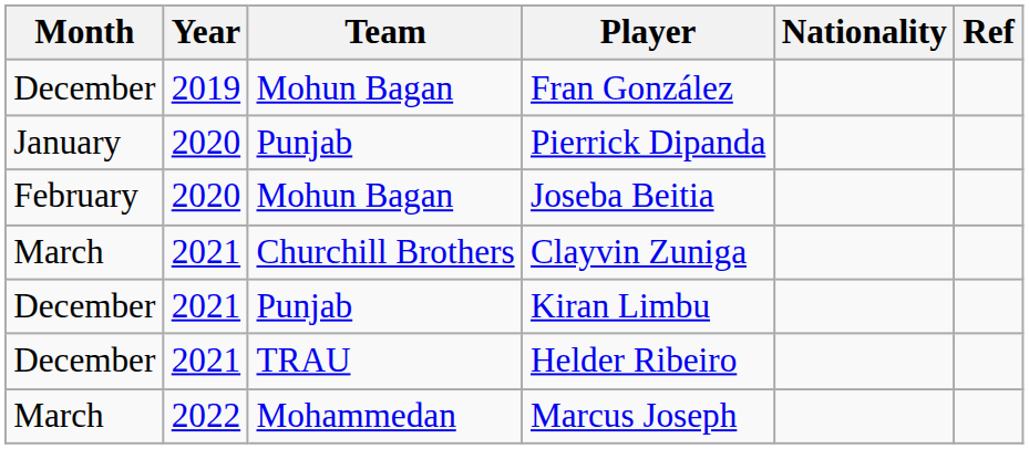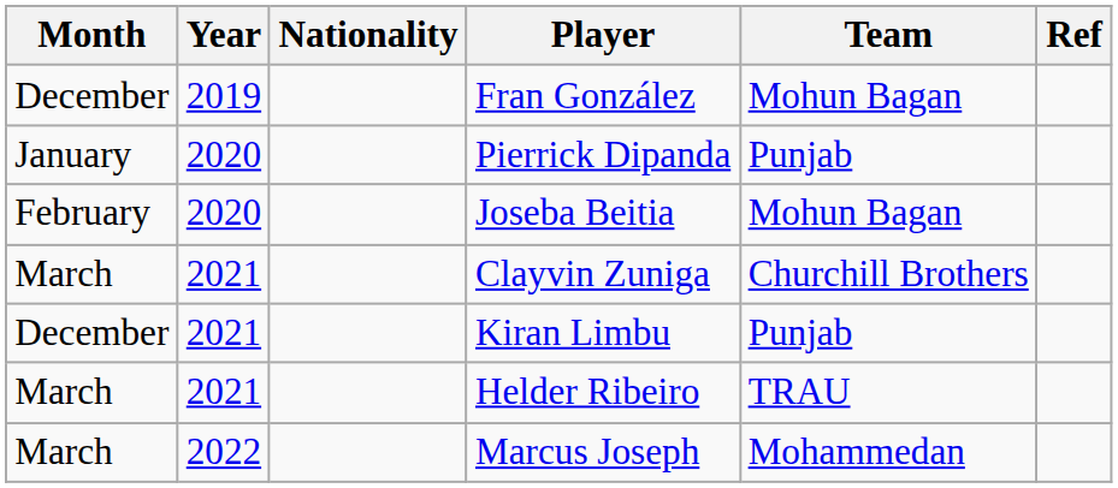 <table class="wikitable sortable">
 <tr>
 <th>Month</th>
 <th>Year</th>
+<th>Nationality</th>
+<th>Player</th>
 <th>Team</th>
-<th>Player</th>
-<th>Nationality</th>
 <th class="unsortable">Ref</th>
 </tr>
 <tr>
 <td>December</td>
 <td><a href='#'>2019</a></td>
+<td></td>
+<td><a href='#'>Fran González</a></td>
 <td><a href='#'>Mohun Bagan</a></td>
-<td><a href='#'>Fran González</a></td>
-<td></td>
 <td></td>
 </tr>
 <tr>
 <td>January</td>
 <td><a href='#'>2020</a></td>
+<td></td>
+<td><a href='#'>Pierrick Dipanda</a></td>
 <td><a href='#'>Punjab</a></td>
-<td><a href='#'>Pierrick Dipanda</a></td>
-<td></td>
 <td></td>
 </tr>
 <tr>
 <td>February</td>
 <td><a href='#'>2020</a></td>
+<td></td>
+<td><a href='#'>Joseba Beitia</a></td>
 <td><a href='#'>Mohun Bagan</a></td>
-<td><a href='#'>Joseba Beitia</a></td>
-<td></td>
 <td></td>
 </tr>
 <tr>
 <td>March</td>
 <td><a href='#'>2021</a></td>
+<td></td>
+<td><a href='#'>Clayvin Zuniga</a></td>
 <td><a href='#'>Churchill Brothers</a></td>
-<td><a href='#'>Clayvin Zuniga</a></td>
-<td></td>
 <td></td>
 </tr>
 <tr>
 <td>December</td>
 <td><a href='#'>2021</a></td>
+<td></td>
+<td><a href='#'>Kiran Limbu</a></td>
 <td><a href='#'>Punjab</a></td>
-<td><a href='#'>Kiran Limbu</a></td>
-<td></td>
 <td></td>
 </tr>
 <tr>
-<td>December</td>
+<td>March</td>
 <td><a href='#'>2021</a></td>
+<td></td>
+<td><a href='#'>Helder Ribeiro</a></td>
 <td><a href='#'>TRAU</a></td>
-<td><a href='#'>Helder Ribeiro</a></td>
-<td></td>
 <td></td>
 </tr>
 <tr>
 <td>March</td>
 <td><a href='#'>2022</a></td>
+<td></td>
+<td><a href='#'>Marcus Joseph</a></td>
 <td><a href='#'>Mohammedan</a></td>
-<td><a href='#'>Marcus Joseph</a></td>
-<td></td>
 <td></td>
 </tr>
 </table>
